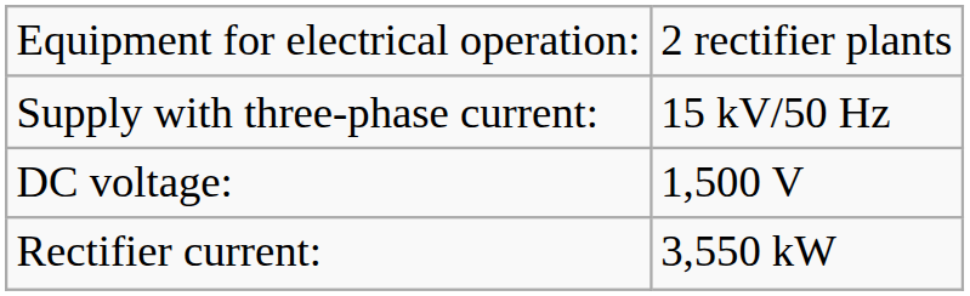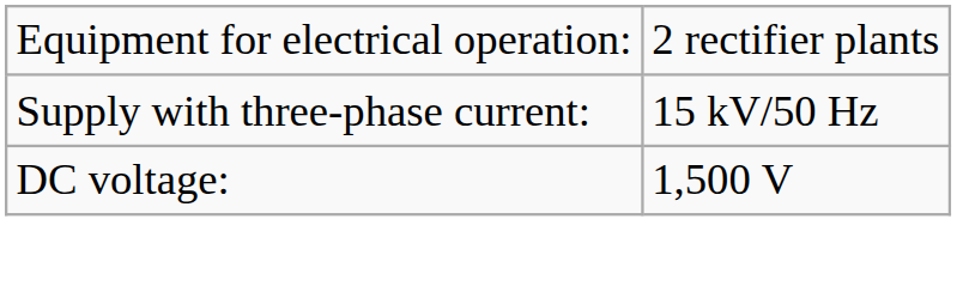 <table class="wikitable">
 <tr>
 <td>Equipment for electrical operation:</td>
 <td>2 rectifier plants</td>
 </tr>
 <tr>
 <td>Supply with three-phase current:</td>
 <td>15 kV/50 Hz</td>
 </tr>
 <tr>
 <td>DC voltage:</td>
 <td>1,500 V</td>
 </tr>
-<tr>
-<td>Rectifier current:</td>
-<td>3,550 kW</td>
-</tr>
 </table>
